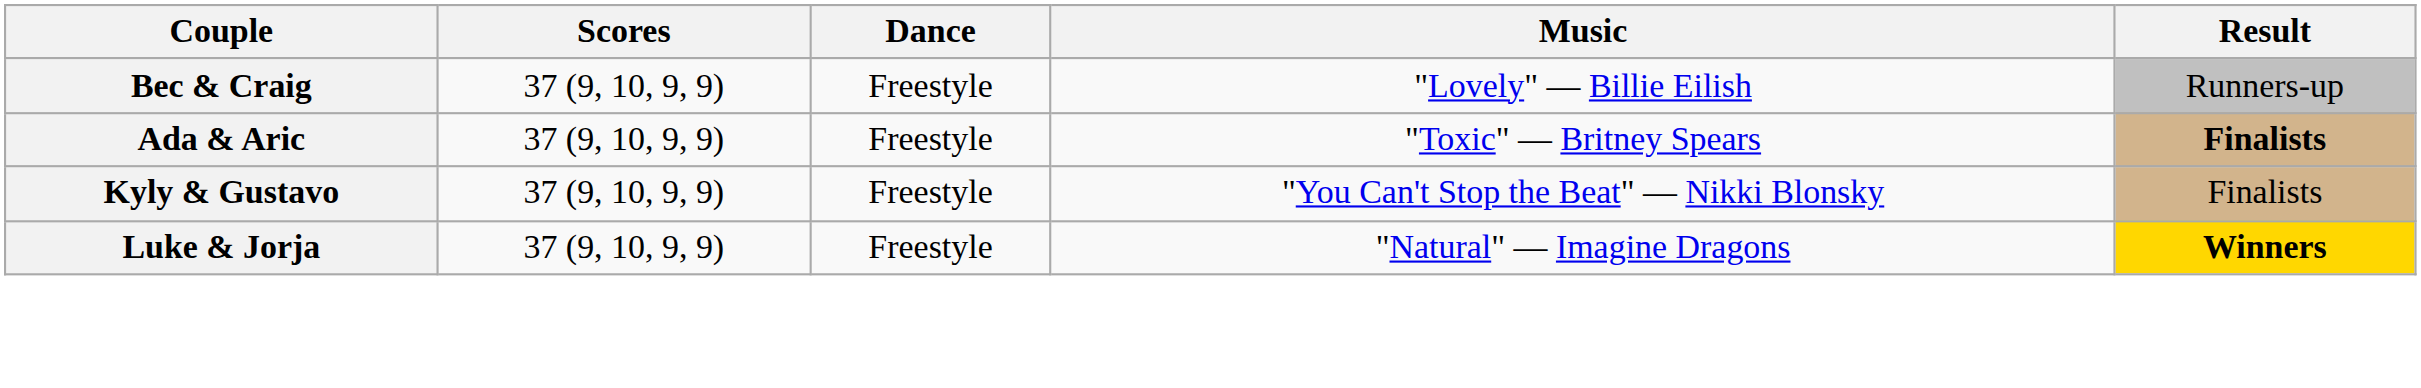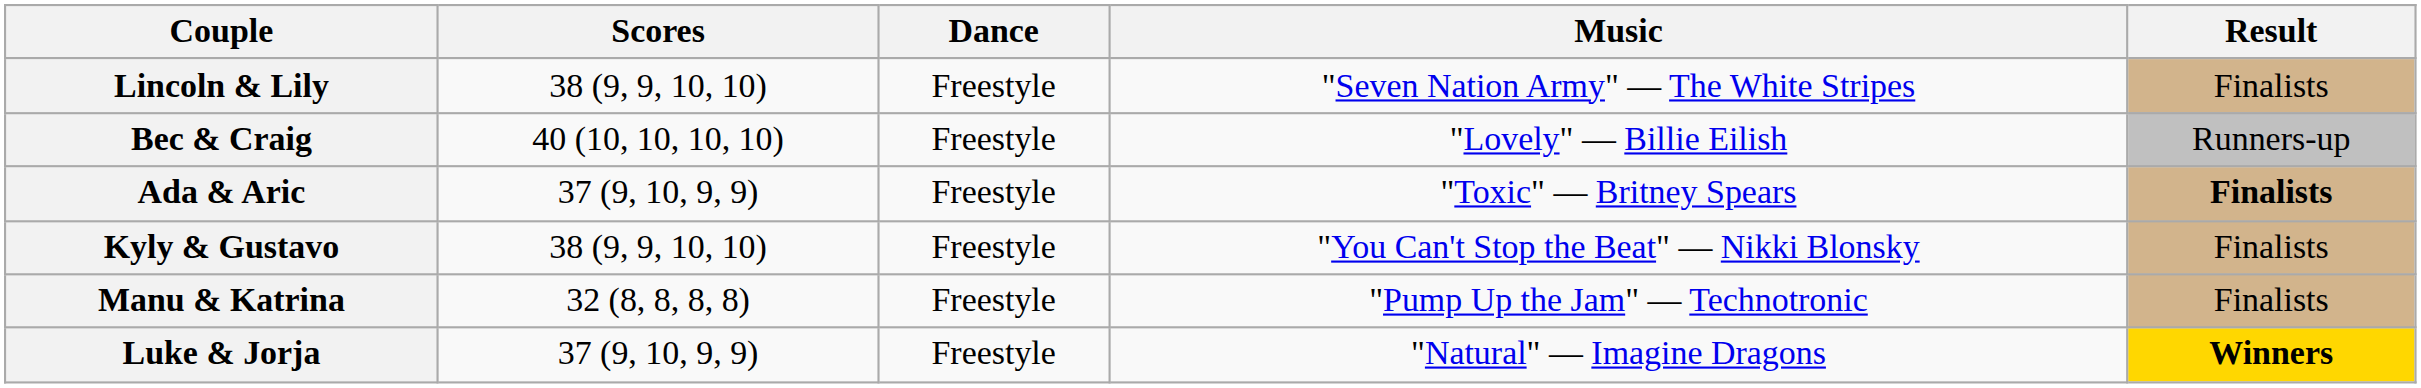 <table class="wikitable sortable" style="text-align:center; width: 90%">
 <tr>
 <th scope="col">Couple</th>
 <th scope="col">Scores</th>
 <th scope="col" class="unsortable">Dance</th>
 <th scope="col" class="unsortable">Music</th>
 <th scope="col" class="unsortable">Result</th>
 </tr>
 <tr>
+<th scope="row">Lincoln & Lily</th>
+<td>38 (9, 9, 10, 10)</td>
+<td>Freestyle</td>
+<td>"<a href='#'>Seven Nation Army</a>" — <a href='#'>The White Stripes</a></td>
+<td bgcolor="tan">Finalists</td>
+</tr>
+<tr>
 <th scope="row">Bec & Craig</th>
-<td>37 (9, 10, 9, 9)</td>
+<td>40 (10, 10, 10, 10)</td>
 <td>Freestyle</td>
 <td>"<a href='#'>Lovely</a>"  — <a href='#'>Billie Eilish</a></td>
 <td bgcolor="silver">Runners-up</td>
 </tr>
 <tr>
 <th scope="row">Ada & Aric</th>
 <td>37 (9, 10, 9, 9)</td>
 <td>Freestyle</td>
 <td>"<a href='#'>Toxic</a>" — <a href='#'>Britney Spears</a></td>
 <td bgcolor="tan"><strong>Finalists</strong></td>
 </tr>
 <tr>
 <th scope="row">Kyly & Gustavo</th>
-<td>37 (9, 10, 9, 9)</td>
+<td>38 (9, 9, 10, 10)</td>
 <td>Freestyle</td>
 <td>"<a href='#'>You Can't Stop the Beat</a>"  — <a href='#'>Nikki Blonsky</a></td>
+<td bgcolor="tan">Finalists</td>
+</tr>
+<tr>
+<th scope="row">Manu & Katrina</th>
+<td>32 (8, 8, 8, 8)</td>
+<td>Freestyle</td>
+<td>"<a href='#'>Pump Up the Jam</a>" — <a href='#'>Technotronic</a></td>
 <td bgcolor="tan">Finalists</td>
 </tr>
 <tr>
 <th scope="row">Luke & Jorja</th>
 <td>37 (9, 10, 9, 9)</td>
 <td>Freestyle</td>
 <td>"<a href='#'>Natural</a>" — <a href='#'>Imagine Dragons</a></td>
 <td bgcolor="gold"><strong>Winners</strong></td>
 </tr>
 </table>
